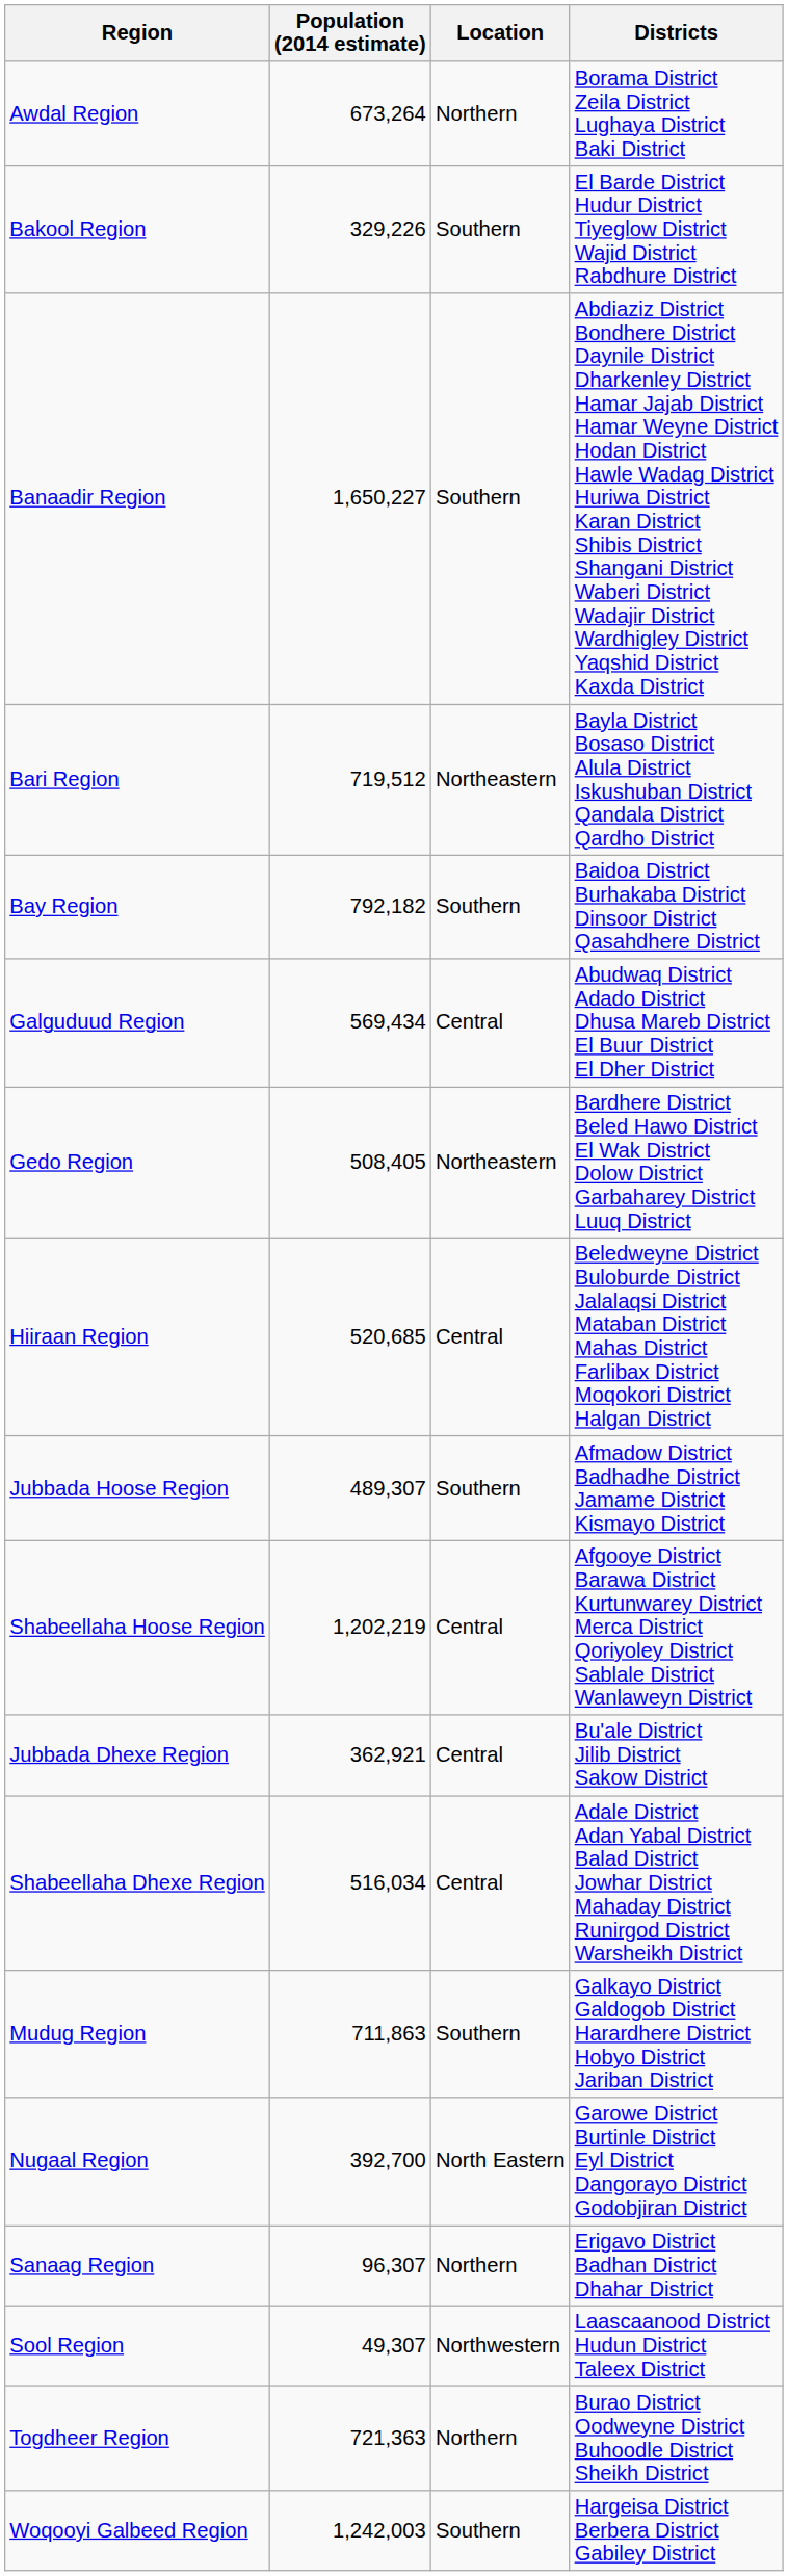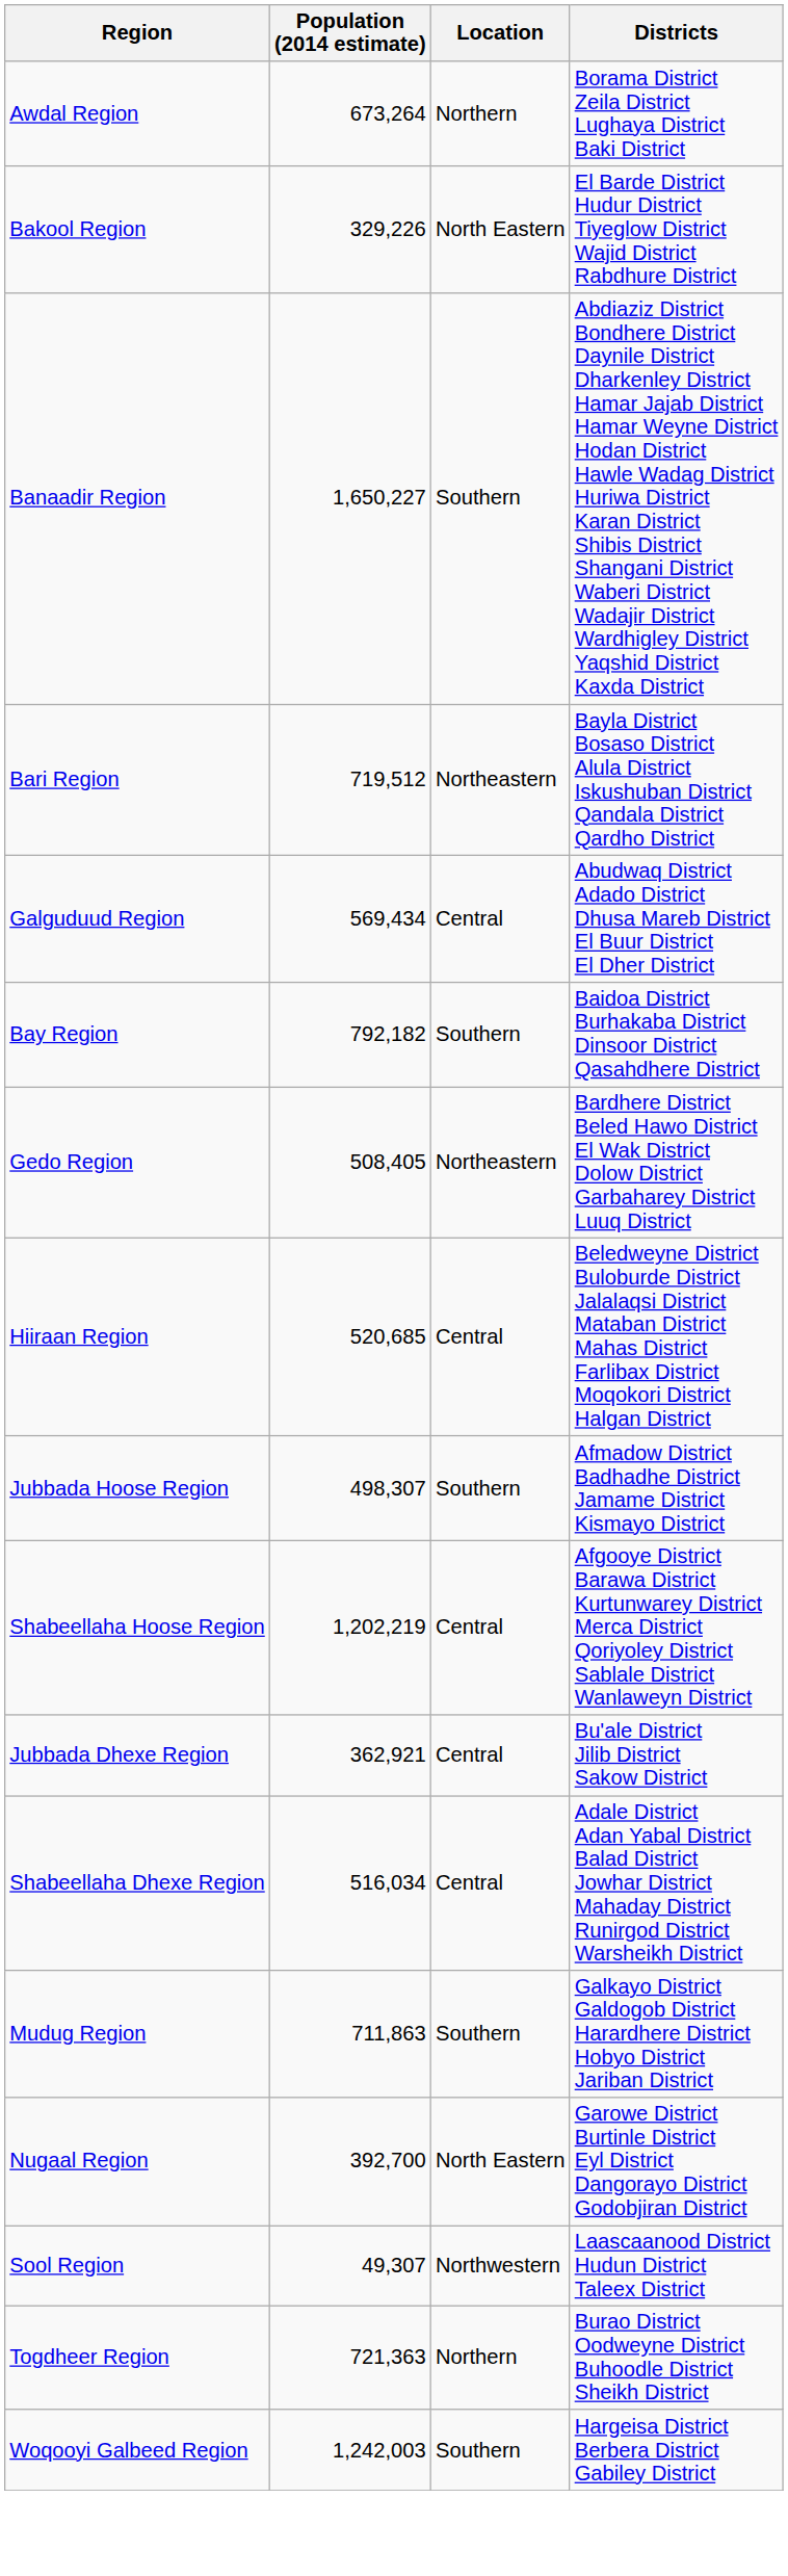 <table class="wikitable sortable">
 <tr>
 <th>Region</th>
 <th>Population<br>(2014 estimate)</th>
 <th>Location</th>
 <th>Districts</th>
 </tr>
 <tr>
 <td><a href='#'>Awdal Region</a></td>
 <td align=right>673,264</td>
 <td>Northern</td>
 <td><a href='#'>Borama District</a><br><a href='#'>Zeila District</a><br><a href='#'>Lughaya District</a><br><a href='#'>Baki District</a></td>
 </tr>
 <tr>
 <td><a href='#'>Bakool Region</a></td>
 <td align=right>329,226</td>
-<td>Southern</td>
+<td>North Eastern</td>
 <td><a href='#'>El Barde District</a><br><a href='#'>Hudur District</a><br><a href='#'>Tiyeglow District</a><br><a href='#'>Wajid District</a><br> <a href='#'>Rabdhure District</a></td>
 </tr>
 <tr>
 <td><a href='#'>Banaadir Region</a></td>
 <td align=right>1,650,227</td>
 <td>Southern</td>
 <td><a href='#'>Abdiaziz District</a><br><a href='#'>Bondhere District</a><br><a href='#'>Daynile District</a><br><a href='#'>Dharkenley District</a><br><a href='#'>Hamar Jajab District</a><br><a href='#'>Hamar Weyne District</a><br><a href='#'>Hodan District</a><br><a href='#'>Hawle Wadag District</a><br><a href='#'>Huriwa District</a><br><a href='#'>Karan District</a><br><a href='#'>Shibis District</a><br><a href='#'>Shangani District</a><br><a href='#'>Waberi District</a><br><a href='#'>Wadajir District</a><br><a href='#'>Wardhigley District</a><br><a href='#'>Yaqshid District</a> <br><a href='#'>Kaxda District</a></td>
 </tr>
 <tr>
 <td><a href='#'>Bari Region</a></td>
 <td align=right>719,512</td>
 <td>Northeastern</td>
 <td><a href='#'>Bayla District</a><br><a href='#'>Bosaso District</a><br><a href='#'>Alula District</a><br><a href='#'>Iskushuban District</a><br><a href='#'>Qandala District</a><br><a href='#'>Qardho District</a></td>
 </tr>
 <tr>
+<td><a href='#'>Galguduud Region</a></td>
+<td align=right>569,434</td>
+<td>Central</td>
+<td><a href='#'>Abudwaq District</a><br><a href='#'>Adado District</a><br><a href='#'>Dhusa Mareb District</a><br><a href='#'>El Buur District</a><br><a href='#'>El Dher District</a></td>
+</tr>
+<tr>
 <td><a href='#'>Bay Region</a></td>
 <td align=right>792,182</td>
 <td>Southern</td>
 <td><a href='#'>Baidoa District</a><br><a href='#'>Burhakaba District</a><br><a href='#'>Dinsoor District</a><br><a href='#'>Qasahdhere District</a></td>
-</tr>
-<tr>
-<td><a href='#'>Galguduud Region</a></td>
-<td align=right>569,434</td>
-<td>Central</td>
-<td><a href='#'>Abudwaq District</a><br><a href='#'>Adado District</a><br><a href='#'>Dhusa Mareb District</a><br><a href='#'>El Buur District</a><br><a href='#'>El Dher District</a></td>
 </tr>
 <tr>
 <td><a href='#'>Gedo Region</a></td>
 <td align=right>508,405</td>
 <td>Northeastern</td>
 <td><a href='#'>Bardhere District</a><br><a href='#'>Beled Hawo District</a><br><a href='#'>El Wak District</a><br><a href='#'>Dolow District</a><br><a href='#'>Garbaharey District</a><br><a href='#'>Luuq District</a></td>
 </tr>
 <tr>
 <td><a href='#'>Hiiraan Region</a></td>
 <td align=right>520,685</td>
 <td>Central</td>
 <td><a href='#'>Beledweyne District</a><br><a href='#'>Buloburde District</a><br><a href='#'>Jalalaqsi District</a><br><a href='#'>Mataban District</a><br><a href='#'>Mahas District</a><br><a href='#'>Farlibax District</a><br><a href='#'>Moqokori District</a><br><a href='#'>Halgan District</a></td>
 </tr>
 <tr>
 <td><a href='#'>Jubbada Hoose Region</a></td>
-<td align=right>489,307</td>
+<td align=right>498,307</td>
 <td>Southern</td>
 <td><a href='#'>Afmadow District</a><br> <a href='#'>Badhadhe District</a><br><a href='#'>Jamame District</a><br><a href='#'>Kismayo District</a></td>
 </tr>
 <tr>
 <td><a href='#'>Shabeellaha Hoose Region</a></td>
 <td align=right>1,202,219</td>
 <td>Central</td>
 <td><a href='#'>Afgooye District</a><br><a href='#'>Barawa District</a><br><a href='#'>Kurtunwarey District</a><br><a href='#'>Merca District</a><br><a href='#'>Qoriyoley District</a><br><a href='#'>Sablale District</a><br><a href='#'>Wanlaweyn District</a></td>
 </tr>
 <tr>
 <td><a href='#'>Jubbada Dhexe Region</a></td>
 <td align=right>362,921</td>
 <td>Central</td>
 <td><a href='#'>Bu'ale District</a><br><a href='#'>Jilib District</a><br><a href='#'>Sakow District</a></td>
 </tr>
 <tr>
 <td><a href='#'>Shabeellaha Dhexe Region</a></td>
 <td align=right>516,034</td>
 <td>Central</td>
 <td><a href='#'>Adale District</a><br><a href='#'>Adan Yabal District</a><br><a href='#'>Balad District</a><br><a href='#'>Jowhar District</a><br><a href='#'>Mahaday District</a><br><a href='#'>Runirgod District</a><br><a href='#'>Warsheikh District</a></td>
 </tr>
 <tr>
 <td><a href='#'>Mudug Region</a></td>
 <td align=right>711,863</td>
 <td>Southern</td>
 <td><a href='#'>Galkayo District</a><br><a href='#'>Galdogob District</a><br><a href='#'>Harardhere District</a><br><a href='#'>Hobyo District</a><br><a href='#'>Jariban District</a></td>
 </tr>
 <tr>
 <td><a href='#'>Nugaal Region</a></td>
 <td align=right>392,700</td>
 <td>North Eastern</td>
 <td><a href='#'>Garowe District</a><br><a href='#'>Burtinle District</a><br><a href='#'>Eyl District</a><br><a href='#'>Dangorayo District</a><br><a href='#'>Godobjiran District</a></td>
 </tr>
 <tr>
-<td><a href='#'>Sanaag Region</a></td>
-<td align=right>96,307</td>
-<td>Northern</td>
-<td><a href='#'>Erigavo District</a><br> <a href='#'>Badhan District</a><br><a href='#'>Dhahar District</a></td>
-</tr>
-<tr>
 <td><a href='#'>Sool Region</a></td>
 <td align=right>49,307</td>
 <td>Northwestern</td>
 <td><a href='#'>Laascaanood District</a><br> <a href='#'>Hudun District</a><br><a href='#'>Taleex District</a></td>
 </tr>
 <tr>
 <td><a href='#'>Togdheer Region</a></td>
 <td align=right>721,363</td>
 <td>Northern</td>
 <td><a href='#'>Burao District</a><br><a href='#'>Oodweyne District</a><br><a href='#'>Buhoodle District</a><br><a href='#'>Sheikh District</a></td>
 </tr>
 <tr>
 <td><a href='#'>Woqooyi Galbeed Region</a></td>
 <td align=right>1,242,003</td>
 <td>Southern</td>
 <td><a href='#'>Hargeisa District</a><br><a href='#'>Berbera District</a><br><a href='#'>Gabiley District</a></td>
 </tr>
 </table>
